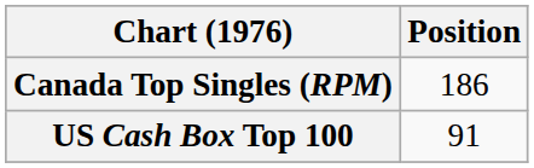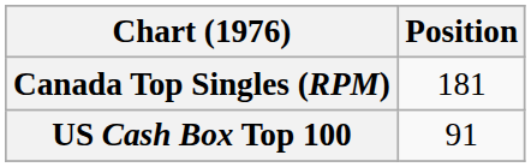 <table class="wikitable sortable plainrowheaders" style="text-align:center">
 <tr>
 <th scope="col">Chart (1976)</th>
 <th scope="col">Position</th>
 </tr>
 <tr>
 <th scope="row">Canada Top Singles (<em>RPM</em>)</th>
-<td>186</td>
+<td>181</td>
 </tr>
 <tr>
 <th scope="row">US <em>Cash Box</em> Top 100</th>
 <td>91</td>
 </tr>
 </table>
